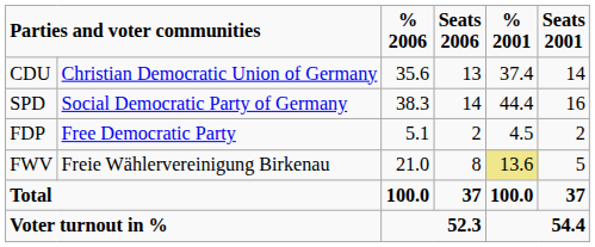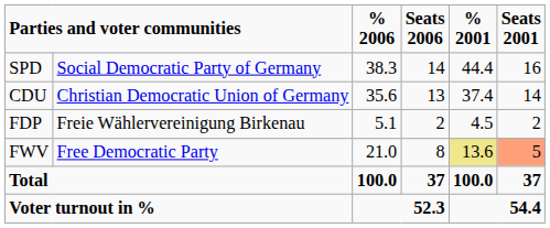 <table class="wikitable">
 <tr --  class="hintergrundfarbe5">
 <td colspan="2"><strong>Parties and voter communities</strong></td>
 <td align="center"><strong>%<br>2006</strong></td>
 <td align="center"><strong>Seats<br>2006</strong></td>
 <td align="center"><strong>%<br>2001</strong></td>
 <td align="center"><strong>Seats<br>2001</strong></td>
+</tr>
+<tr --->
+<td>SPD</td>
+<td><a href='#'>Social Democratic Party of Germany</a></td>
+<td align="right">38.3</td>
+<td align="right">14</td>
+<td align="right">44.4</td>
+<td align="right">16</td>
 </tr>
 <tr --->
 <td>CDU</td>
 <td><a href='#'>Christian Democratic Union of Germany</a></td>
 <td align="right">35.6</td>
 <td align="right">13</td>
 <td align="right">37.4</td>
 <td align="right">14</td>
 </tr>
 <tr --->
-<td>SPD</td>
-<td><a href='#'>Social Democratic Party of Germany</a></td>
-<td align="right">38.3</td>
-<td align="right">14</td>
-<td align="right">44.4</td>
-<td align="right">16</td>
-</tr>
-<tr --->
 <td>FDP</td>
-<td><a href='#'>Free Democratic Party</a></td>
+<td>Freie Wählervereinigung Birkenau</td>
 <td align="right">5.1</td>
 <td align="right">2</td>
 <td align="right">4.5</td>
 <td align="right">2</td>
 </tr>
 <tr --->
 <td>FWV</td>
-<td>Freie Wählervereinigung Birkenau</td>
+<td><a href='#'>Free Democratic Party</a></td>
 <td align="right">21.0</td>
 <td align="right">8</td>
 <td align="right" style="background: khaki;">13.6</td>
-<td align="right">5</td>
+<td align="right" style="background: lightsalmon;">5</td>
 </tr>
 <tr -- class="hintergrundfarbe5">
 <td colspan="2"><strong>Total</strong></td>
 <td align="right"><strong>100.0</strong></td>
 <td align="right"><strong>37</strong></td>
 <td align="right"><strong>100.0</strong></td>
 <td align="right"><strong>37</strong></td>
 </tr>
 <tr -- class="hintergrundfarbe5">
 <td colspan="2"><strong>Voter turnout in %</strong></td>
 <td colspan="2" align="right"><strong>52.3</strong></td>
 <td colspan="2" align="right"><strong>54.4</strong></td>
 </tr>
 </table>
